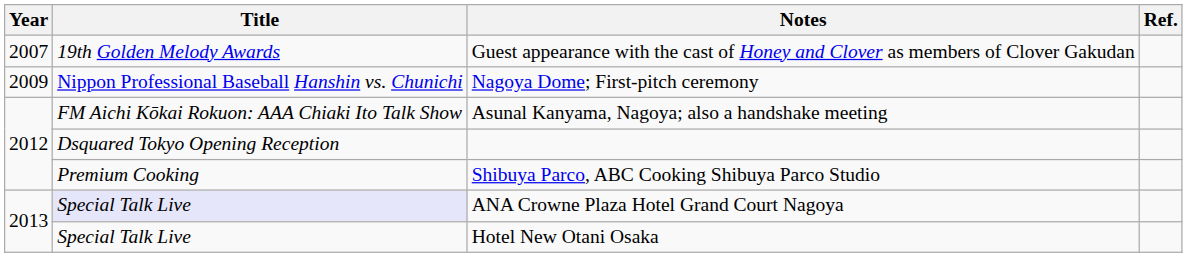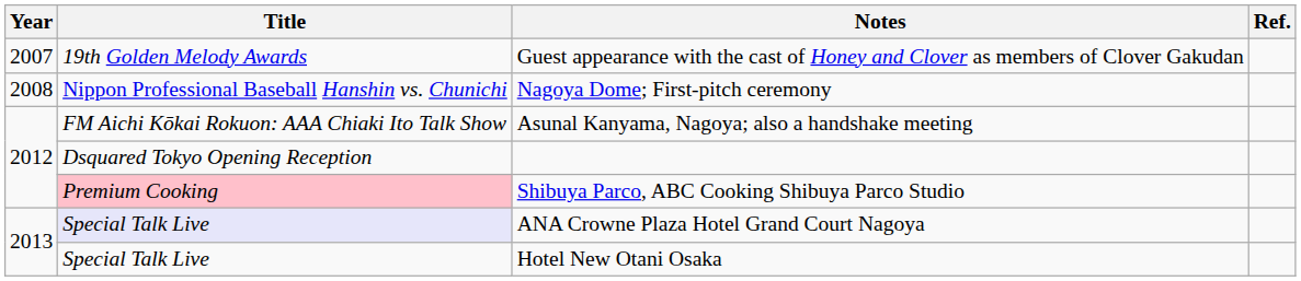 <table class="wikitable">
 <tr>
 <th>Year</th>
 <th>Title</th>
 <th>Notes</th>
 <th>Ref.</th>
 </tr>
 <tr>
 <td>2007</td>
 <td><em>19th <a href='#'>Golden Melody Awards</a></em></td>
 <td>Guest appearance with the cast of <em><a href='#'>Honey and Clover</a></em> as members of Clover Gakudan</td>
 <td></td>
 </tr>
 <tr>
-<td>2009</td>
+<td>2008</td>
 <td><a href='#'>Nippon Professional Baseball</a> <em><a href='#'>Hanshin</a> vs. <a href='#'>Chunichi</a></em></td>
 <td><a href='#'>Nagoya Dome</a>; First-pitch ceremony</td>
 <td></td>
 </tr>
 <tr>
 <td rowspan="3">2012</td>
 <td><em>FM Aichi Kōkai Rokuon: AAA Chiaki Ito Talk Show</em></td>
 <td>Asunal Kanyama, Nagoya; also a handshake meeting</td>
 </tr>
 <tr>
 <td><em>Dsquared Tokyo Opening Reception</em></td>
 <td></td>
 <td></td>
 </tr>
 <tr>
-<td><em>Premium Cooking</em></td>
+<td style="background: pink;"><em>Premium Cooking</em></td>
 <td><a href='#'>Shibuya Parco</a>, ABC Cooking Shibuya Parco Studio</td>
 <td></td>
 </tr>
 <tr>
 <td rowspan="2">2013</td>
 <td style="background: lavender;"><em>Special Talk Live</em></td>
 <td>ANA Crowne Plaza Hotel Grand Court Nagoya</td>
 <td></td>
 </tr>
 <tr>
 <td><em>Special Talk Live</em></td>
 <td>Hotel New Otani Osaka</td>
 <td></td>
 </tr>
 </table>
